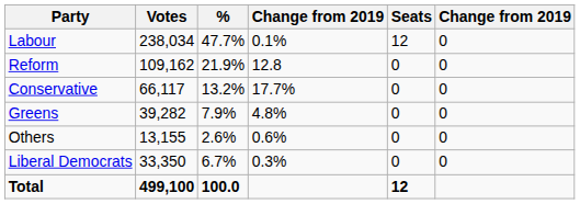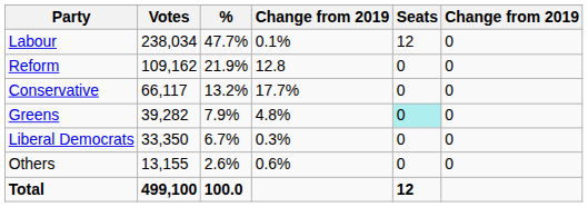 <table class="wikitable">
 <tr>
 <th>Party</th>
 <th>Votes</th>
 <th>%</th>
 <th>Change from 2019</th>
 <th>Seats</th>
 <th>Change from 2019</th>
 </tr>
 <tr>
 <td><a href='#'>Labour</a></td>
 <td>238,034</td>
 <td>47.7%</td>
 <td>0.1%</td>
 <td>12</td>
 <td>0</td>
 </tr>
 <tr>
 <td><a href='#'>Reform</a></td>
 <td>109,162</td>
 <td>21.9%</td>
 <td>12.8</td>
 <td>0</td>
 <td>0</td>
 </tr>
 <tr>
 <td><a href='#'>Conservative</a></td>
 <td>66,117</td>
 <td>13.2%</td>
 <td>17.7%</td>
 <td>0</td>
 <td>0</td>
 </tr>
 <tr>
 <td><a href='#'>Greens</a></td>
 <td>39,282</td>
 <td>7.9%</td>
 <td>4.8%</td>
+<td style="background: paleturquoise;">0</td>
+<td>0</td>
+</tr>
+<tr>
+<td><a href='#'>Liberal Democrats</a></td>
+<td>33,350</td>
+<td>6.7%</td>
+<td>0.3%</td>
 <td>0</td>
 <td>0</td>
 </tr>
 <tr>
 <td>Others</td>
 <td>13,155</td>
 <td>2.6%</td>
 <td>0.6%</td>
 <td>0</td>
 <td>0</td>
 </tr>
 <tr>
-<td><a href='#'>Liberal Democrats</a></td>
-<td>33,350</td>
-<td>6.7%</td>
-<td>0.3%</td>
-<td>0</td>
-<td>0</td>
-</tr>
-<tr>
 <td><strong>Total</strong></td>
 <td><strong>499,100</strong></td>
 <td><strong>100.0</strong></td>
 <td></td>
 <td><strong>12</strong></td>
 <td></td>
 </tr>
 </table>
